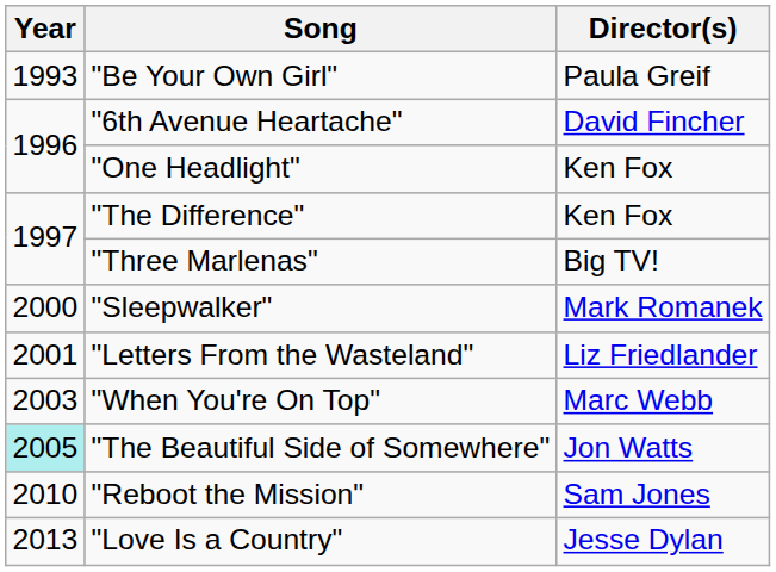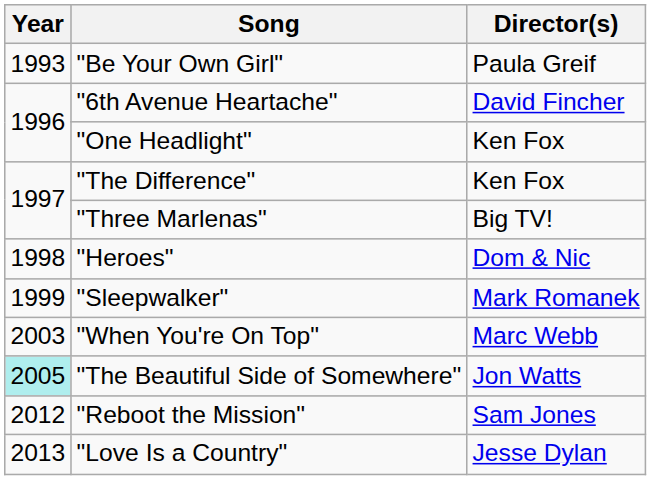 <table class="wikitable">
 <tr>
 <th>Year</th>
 <th>Song</th>
 <th>Director(s)</th>
 </tr>
 <tr>
 <td>1993</td>
 <td>"Be Your Own Girl"</td>
 <td><bdi>Paula Greif</bdi></td>
 </tr>
 <tr>
 <td rowspan="2">1996</td>
 <td>"6th Avenue Heartache"</td>
 <td><a href='#'>David Fincher</a></td>
 </tr>
 <tr>
 <td>"One Headlight"</td>
 <td>Ken Fox</td>
 </tr>
 <tr>
 <td rowspan="2">1997</td>
 <td>"The Difference"</td>
 <td>Ken Fox</td>
 </tr>
 <tr>
 <td>"Three Marlenas"</td>
 <td>Big TV!</td>
 </tr>
 <tr>
-<td>2000</td>
+<td>1998</td>
+<td>"Heroes"</td>
+<td><a href='#'>Dom & Nic</a></td>
+</tr>
+<tr>
+<td>1999</td>
 <td>"Sleepwalker"</td>
 <td><a href='#'>Mark Romanek</a></td>
-</tr>
-<tr>
-<td>2001</td>
-<td>"Letters From the Wasteland"</td>
-<td><a href='#'>Liz Friedlander</a></td>
 </tr>
 <tr>
 <td>2003</td>
 <td>"When You're On Top"</td>
 <td><a href='#'>Marc Webb</a></td>
 </tr>
 <tr>
 <td style="background: paleturquoise;">2005</td>
 <td>"The Beautiful Side of Somewhere"</td>
 <td><a href='#'>Jon Watts</a></td>
 </tr>
 <tr>
-<td>2010</td>
+<td>2012</td>
 <td>"Reboot the Mission"</td>
 <td><a href='#'>Sam Jones</a></td>
 </tr>
 <tr>
 <td>2013</td>
 <td>"Love Is a Country"</td>
 <td><a href='#'>Jesse Dylan</a></td>
 </tr>
 </table>
